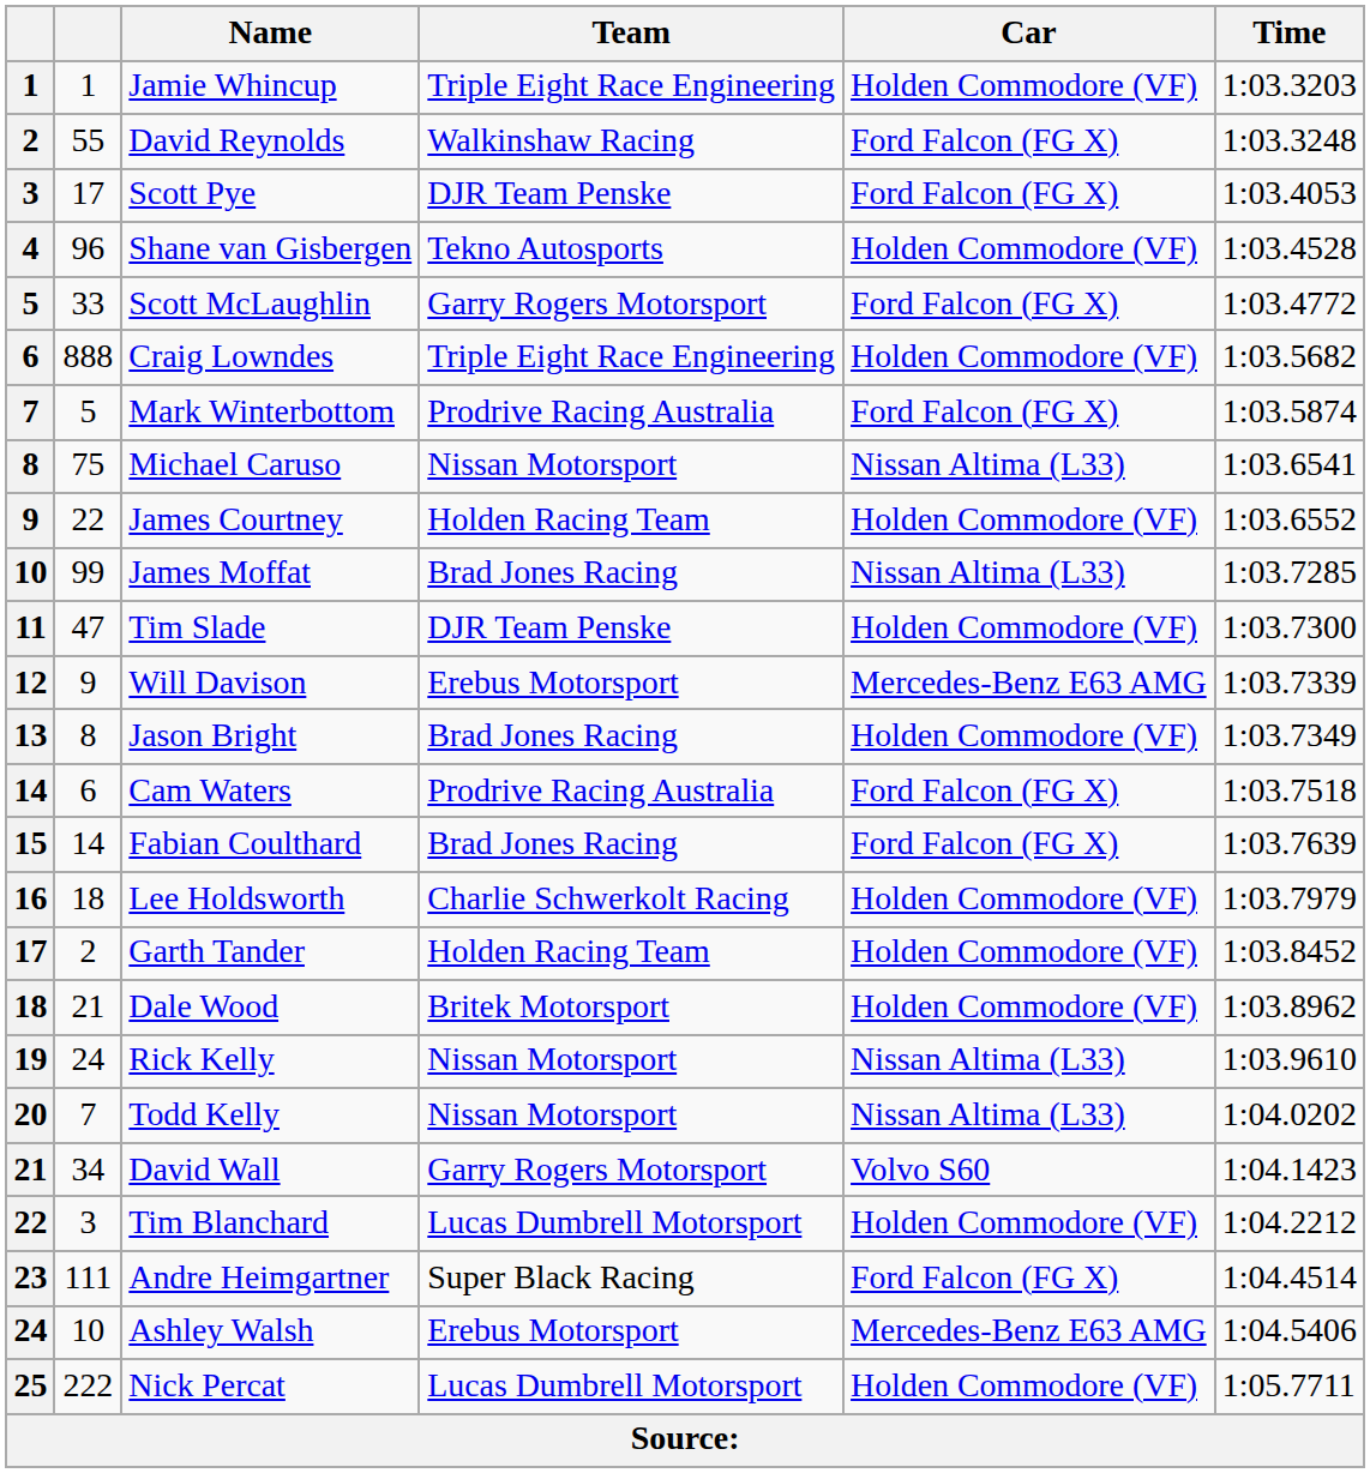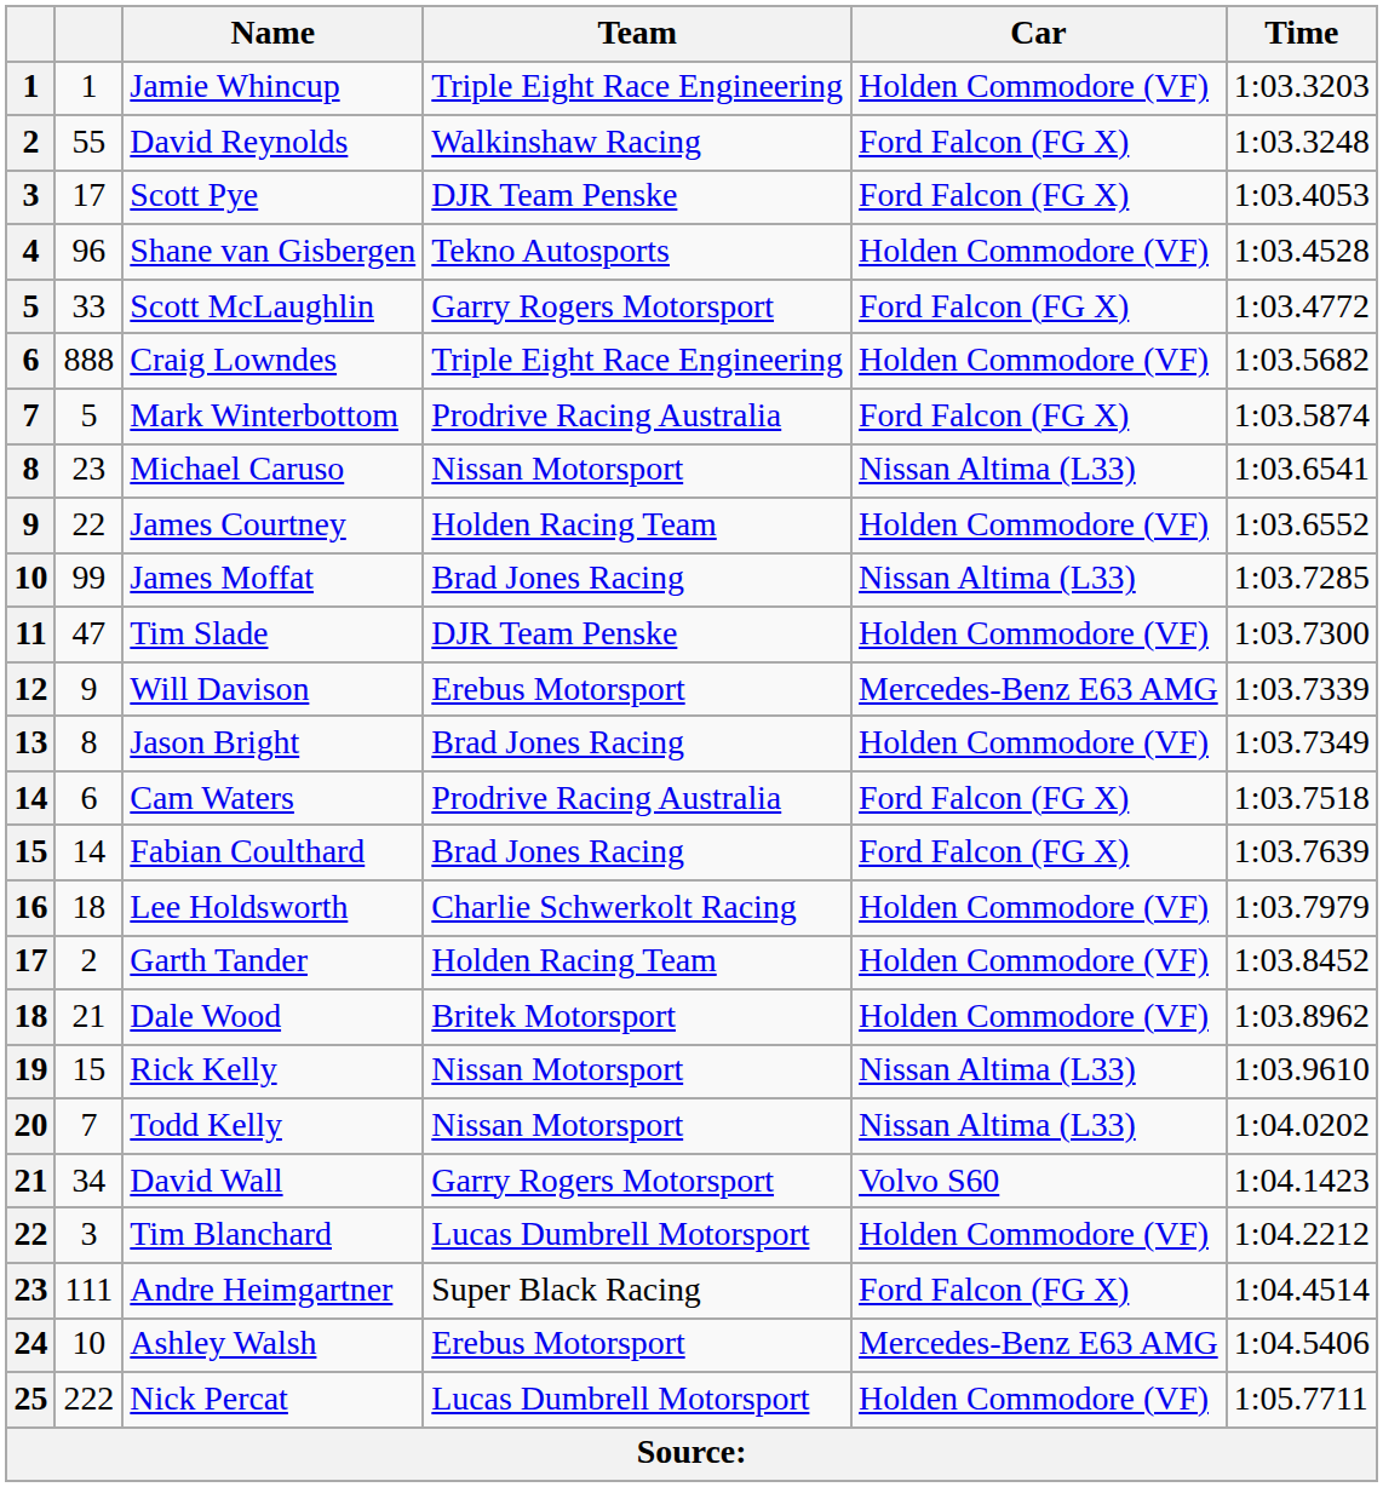 <table class="wikitable" style="font-size: 87%">
 <tr>
 <th></th>
 <th></th>
 <th>Name</th>
 <th>Team</th>
 <th>Car</th>
 <th>Time</th>
 </tr>
 <tr>
 <th>1</th>
 <td align="center">1</td>
 <td> <a href='#'>Jamie Whincup</a></td>
 <td><a href='#'>Triple Eight Race Engineering</a></td>
 <td><a href='#'>Holden Commodore (VF)</a></td>
 <td>1:03.3203</td>
 </tr>
 <tr>
 <th>2</th>
 <td align="center">55</td>
 <td> <a href='#'>David Reynolds</a></td>
 <td><a href='#'>Walkinshaw Racing</a></td>
 <td><a href='#'>Ford Falcon (FG X)</a></td>
 <td>1:03.3248</td>
 </tr>
 <tr>
 <th>3</th>
 <td align="center">17</td>
 <td> <a href='#'>Scott Pye</a></td>
 <td><a href='#'>DJR Team Penske</a></td>
 <td><a href='#'>Ford Falcon (FG X)</a></td>
 <td>1:03.4053</td>
 </tr>
 <tr>
 <th>4</th>
 <td align="center">96</td>
 <td> <a href='#'>Shane van Gisbergen</a></td>
 <td><a href='#'>Tekno Autosports</a></td>
 <td><a href='#'>Holden Commodore (VF)</a></td>
 <td>1:03.4528</td>
 </tr>
 <tr>
 <th>5</th>
 <td align="center">33</td>
 <td> <a href='#'>Scott McLaughlin</a></td>
 <td><a href='#'>Garry Rogers Motorsport</a></td>
 <td><a href='#'>Ford Falcon (FG X)</a></td>
 <td>1:03.4772</td>
 </tr>
 <tr>
 <th>6</th>
 <td align="center">888</td>
 <td> <a href='#'>Craig Lowndes</a></td>
 <td><a href='#'>Triple Eight Race Engineering</a></td>
 <td><a href='#'>Holden Commodore (VF)</a></td>
 <td>1:03.5682</td>
 </tr>
 <tr>
 <th>7</th>
 <td align="center">5</td>
 <td> <a href='#'>Mark Winterbottom</a></td>
 <td><a href='#'>Prodrive Racing Australia</a></td>
 <td><a href='#'>Ford Falcon (FG X)</a></td>
 <td>1:03.5874</td>
 </tr>
 <tr>
 <th>8</th>
-<td align="center">75</td>
+<td align="center">23</td>
 <td> <a href='#'>Michael Caruso</a></td>
 <td><a href='#'>Nissan Motorsport</a></td>
 <td><a href='#'>Nissan Altima (L33)</a></td>
 <td>1:03.6541</td>
 </tr>
 <tr>
 <th>9</th>
 <td align="center">22</td>
 <td> <a href='#'>James Courtney</a></td>
 <td><a href='#'>Holden Racing Team</a></td>
 <td><a href='#'>Holden Commodore (VF)</a></td>
 <td>1:03.6552</td>
 </tr>
 <tr>
 <th>10</th>
 <td align="center">99</td>
 <td> <a href='#'>James Moffat</a></td>
 <td><a href='#'>Brad Jones Racing</a></td>
 <td><a href='#'>Nissan Altima (L33)</a></td>
 <td>1:03.7285</td>
 </tr>
 <tr>
 <th>11</th>
 <td align="center">47</td>
 <td> <a href='#'>Tim Slade</a></td>
 <td><a href='#'>DJR Team Penske</a></td>
 <td><a href='#'>Holden Commodore (VF)</a></td>
 <td>1:03.7300</td>
 </tr>
 <tr>
 <th>12</th>
 <td align="center">9</td>
 <td> <a href='#'>Will Davison</a></td>
 <td><a href='#'>Erebus Motorsport</a></td>
 <td><a href='#'>Mercedes-Benz E63 AMG</a></td>
 <td>1:03.7339</td>
 </tr>
 <tr>
 <th>13</th>
 <td align="center">8</td>
 <td> <a href='#'>Jason Bright</a></td>
 <td><a href='#'>Brad Jones Racing</a></td>
 <td><a href='#'>Holden Commodore (VF)</a></td>
 <td>1:03.7349</td>
 </tr>
 <tr>
 <th>14</th>
 <td align="center">6</td>
 <td> <a href='#'>Cam Waters</a></td>
 <td><a href='#'>Prodrive Racing Australia</a></td>
 <td><a href='#'>Ford Falcon (FG X)</a></td>
 <td>1:03.7518</td>
 </tr>
 <tr>
 <th>15</th>
 <td align="center">14</td>
 <td> <a href='#'>Fabian Coulthard</a></td>
 <td><a href='#'>Brad Jones Racing</a></td>
 <td><a href='#'>Ford Falcon (FG X)</a></td>
 <td>1:03.7639</td>
 </tr>
 <tr>
 <th>16</th>
 <td align="center">18</td>
 <td> <a href='#'>Lee Holdsworth</a></td>
 <td><a href='#'>Charlie Schwerkolt Racing</a></td>
 <td><a href='#'>Holden Commodore (VF)</a></td>
 <td>1:03.7979</td>
 </tr>
 <tr>
 <th>17</th>
 <td align="center">2</td>
 <td> <a href='#'>Garth Tander</a></td>
 <td><a href='#'>Holden Racing Team</a></td>
 <td><a href='#'>Holden Commodore (VF)</a></td>
 <td>1:03.8452</td>
 </tr>
 <tr>
 <th>18</th>
 <td align="center">21</td>
 <td> <a href='#'>Dale Wood</a></td>
 <td><a href='#'>Britek Motorsport</a></td>
 <td><a href='#'>Holden Commodore (VF)</a></td>
 <td>1:03.8962</td>
 </tr>
 <tr>
 <th>19</th>
-<td align="center">24</td>
+<td align="center">15</td>
 <td> <a href='#'>Rick Kelly</a></td>
 <td><a href='#'>Nissan Motorsport</a></td>
 <td><a href='#'>Nissan Altima (L33)</a></td>
 <td>1:03.9610</td>
 </tr>
 <tr>
 <th>20</th>
 <td align="center">7</td>
 <td> <a href='#'>Todd Kelly</a></td>
 <td><a href='#'>Nissan Motorsport</a></td>
 <td><a href='#'>Nissan Altima (L33)</a></td>
 <td>1:04.0202</td>
 </tr>
 <tr>
 <th>21</th>
 <td align="center">34</td>
 <td> <a href='#'>David Wall</a></td>
 <td><a href='#'>Garry Rogers Motorsport</a></td>
 <td><a href='#'>Volvo S60</a></td>
 <td>1:04.1423</td>
 </tr>
 <tr>
 <th>22</th>
 <td align="center">3</td>
 <td> <a href='#'>Tim Blanchard</a></td>
 <td><a href='#'>Lucas Dumbrell Motorsport</a></td>
 <td><a href='#'>Holden Commodore (VF)</a></td>
 <td>1:04.2212</td>
 </tr>
 <tr>
 <th>23</th>
 <td align="center">111</td>
 <td> <a href='#'>Andre Heimgartner</a></td>
 <td>Super Black Racing</td>
 <td><a href='#'>Ford Falcon (FG X)</a></td>
 <td>1:04.4514</td>
 </tr>
 <tr>
 <th>24</th>
 <td align="center">10</td>
 <td> <a href='#'>Ashley Walsh</a></td>
 <td><a href='#'>Erebus Motorsport</a></td>
 <td><a href='#'>Mercedes-Benz E63 AMG</a></td>
 <td>1:04.5406</td>
 </tr>
 <tr>
 <th>25</th>
 <td align="center">222</td>
 <td> <a href='#'>Nick Percat</a></td>
 <td><a href='#'>Lucas Dumbrell Motorsport</a></td>
 <td><a href='#'>Holden Commodore (VF)</a></td>
 <td>1:05.7711</td>
 </tr>
 <tr>
 <th colspan=6>Source:</th>
 </tr>
 <tr>
 </tr>
 </table>
